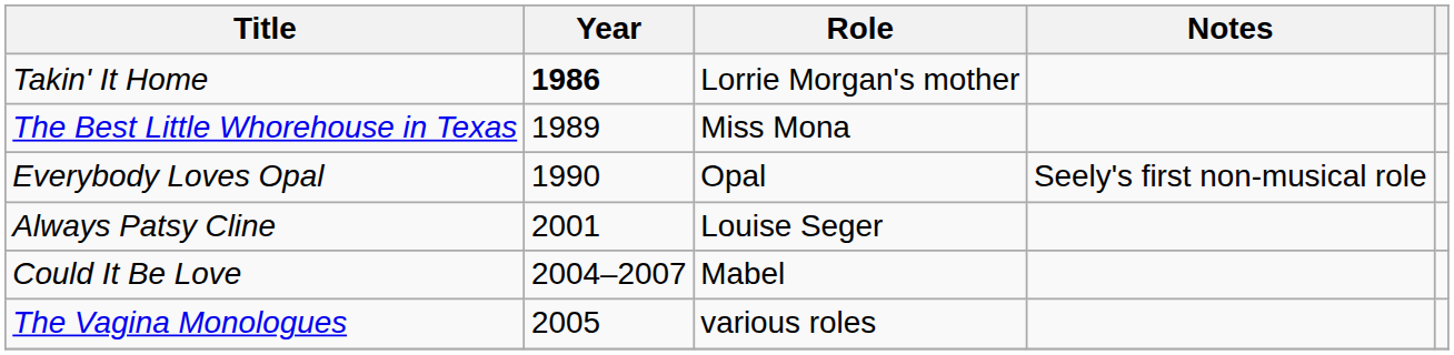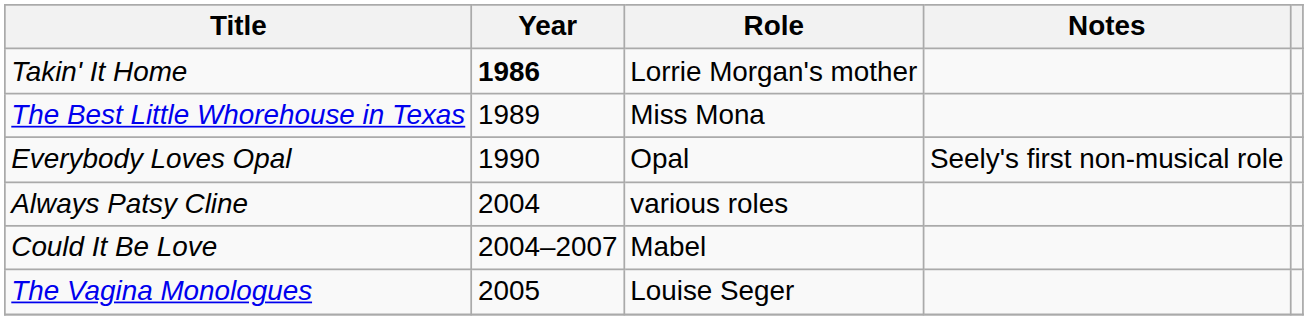 <table class="wikitable sortable plainrowheaders">
 <tr align="center">
 <th scope="col">Title</th>
 <th scope="col">Year</th>
 <th scope="col">Role</th>
 <th scope="col" class="unsortable">Notes</th>
 <th></th>
 </tr>
 <tr>
 <td><em>Takin' It Home</em></td>
 <td><strong>1986</strong></td>
 <td>Lorrie Morgan's mother</td>
 <td></td>
 <td align="center"></td>
 </tr>
 <tr>
 <td><em><a href='#'>The Best Little Whorehouse in Texas</a></em></td>
 <td>1989</td>
 <td>Miss Mona</td>
 <td></td>
 <td align="center"></td>
 </tr>
 <tr>
 <td><em>Everybody Loves Opal</em></td>
 <td>1990</td>
 <td>Opal</td>
 <td>Seely's first non-musical role</td>
 <td align="center"></td>
 </tr>
 <tr>
 <td><em>Always Patsy Cline</em></td>
-<td>2001</td>
-<td>Louise Seger</td>
+<td>2004</td>
+<td>various roles</td>
 <td></td>
 <td align="center"></td>
 </tr>
 <tr>
 <td><em>Could It Be Love</em></td>
 <td>2004–2007</td>
 <td>Mabel</td>
 <td></td>
 <td align="center"></td>
 </tr>
 <tr>
 <td><em><a href='#'>The Vagina Monologues</a></em></td>
 <td>2005</td>
-<td>various roles</td>
+<td>Louise Seger</td>
 <td></td>
 <td align="center"></td>
 </tr>
 <tr>
 </tr>
 </table>
